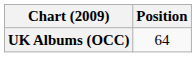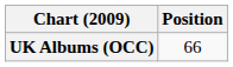 <table class="wikitable plainrowheaders" style="text-align:center">
 <tr>
 <th scope="col">Chart (2009)</th>
 <th scope="col">Position</th>
 </tr>
 <tr>
 <th scope="row">UK Albums (OCC)</th>
-<td>64</td>
+<td>66</td>
 </tr>
 </table>
